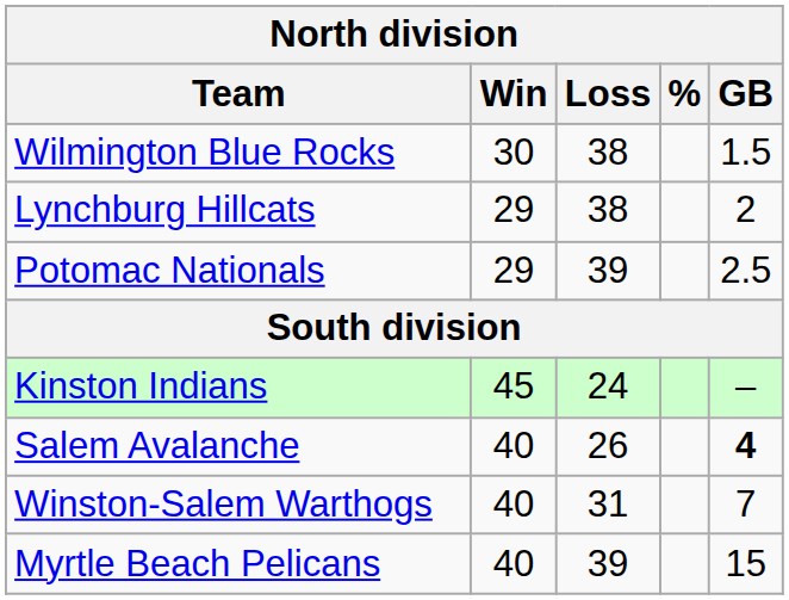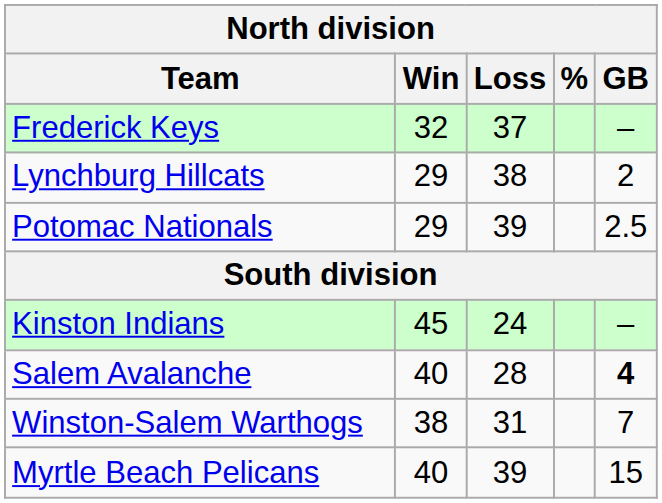 <table class="wikitable">
 <tr>
 <th colspan="5">North division</th>
 </tr>
 <tr>
 <th width="60%">Team</th>
 <th>Win</th>
 <th>Loss</th>
 <th>%</th>
 <th>GB</th>
 </tr>
-<tr align=center>
-<td align=left><a href='#'>Wilmington Blue Rocks</a></td>
-<td>30</td>
-<td>38</td>
+<tr align=center bgcolor=ccffcc>
+<td align=left><a href='#'>Frederick Keys</a></td>
+<td>32</td>
+<td>37</td>
 <td></td>
-<td>1.5</td>
+<td>–</td>
 </tr>
 <tr align=center>
 <td align=left><a href='#'>Lynchburg Hillcats</a></td>
 <td>29</td>
 <td>38</td>
 <td></td>
 <td>2</td>
 </tr>
 <tr align=center>
 <td align=left><a href='#'>Potomac Nationals</a></td>
 <td>29</td>
 <td>39</td>
 <td></td>
 <td>2.5</td>
 </tr>
 <tr>
 <th colspan="5">South division</th>
 </tr>
 <tr align=center bgcolor=ccffcc>
 <td align=left><a href='#'>Kinston Indians</a></td>
 <td>45</td>
 <td>24</td>
 <td></td>
 <td>–</td>
 </tr>
 <tr align=center>
 <td align=left><a href='#'>Salem Avalanche</a></td>
 <td>40</td>
-<td>26</td>
+<td>28</td>
 <td></td>
 <td><strong>4</strong></td>
 </tr>
 <tr align=center>
 <td align=left><a href='#'>Winston-Salem Warthogs</a></td>
-<td>40</td>
+<td>38</td>
 <td>31</td>
 <td></td>
 <td>7</td>
 </tr>
 <tr align=center>
 <td align=left><a href='#'>Myrtle Beach Pelicans</a></td>
 <td>40</td>
 <td>39</td>
 <td></td>
 <td>15</td>
 </tr>
 </table>
